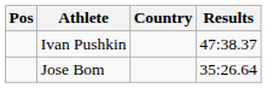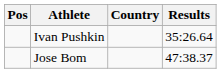 <table class="wikitable">
 <tr>
 <th>Pos</th>
 <th>Athlete</th>
 <th>Country</th>
 <th>Results</th>
 </tr>
 <tr>
 <td align="center"></td>
 <td>Ivan Pushkin</td>
 <td></td>
-<td>47:38.37</td>
+<td>35:26.64</td>
 </tr>
 <tr>
 <td align="center"></td>
 <td>Jose Bom</td>
 <td></td>
-<td>35:26.64</td>
+<td>47:38.37</td>
 </tr>
 </table>
